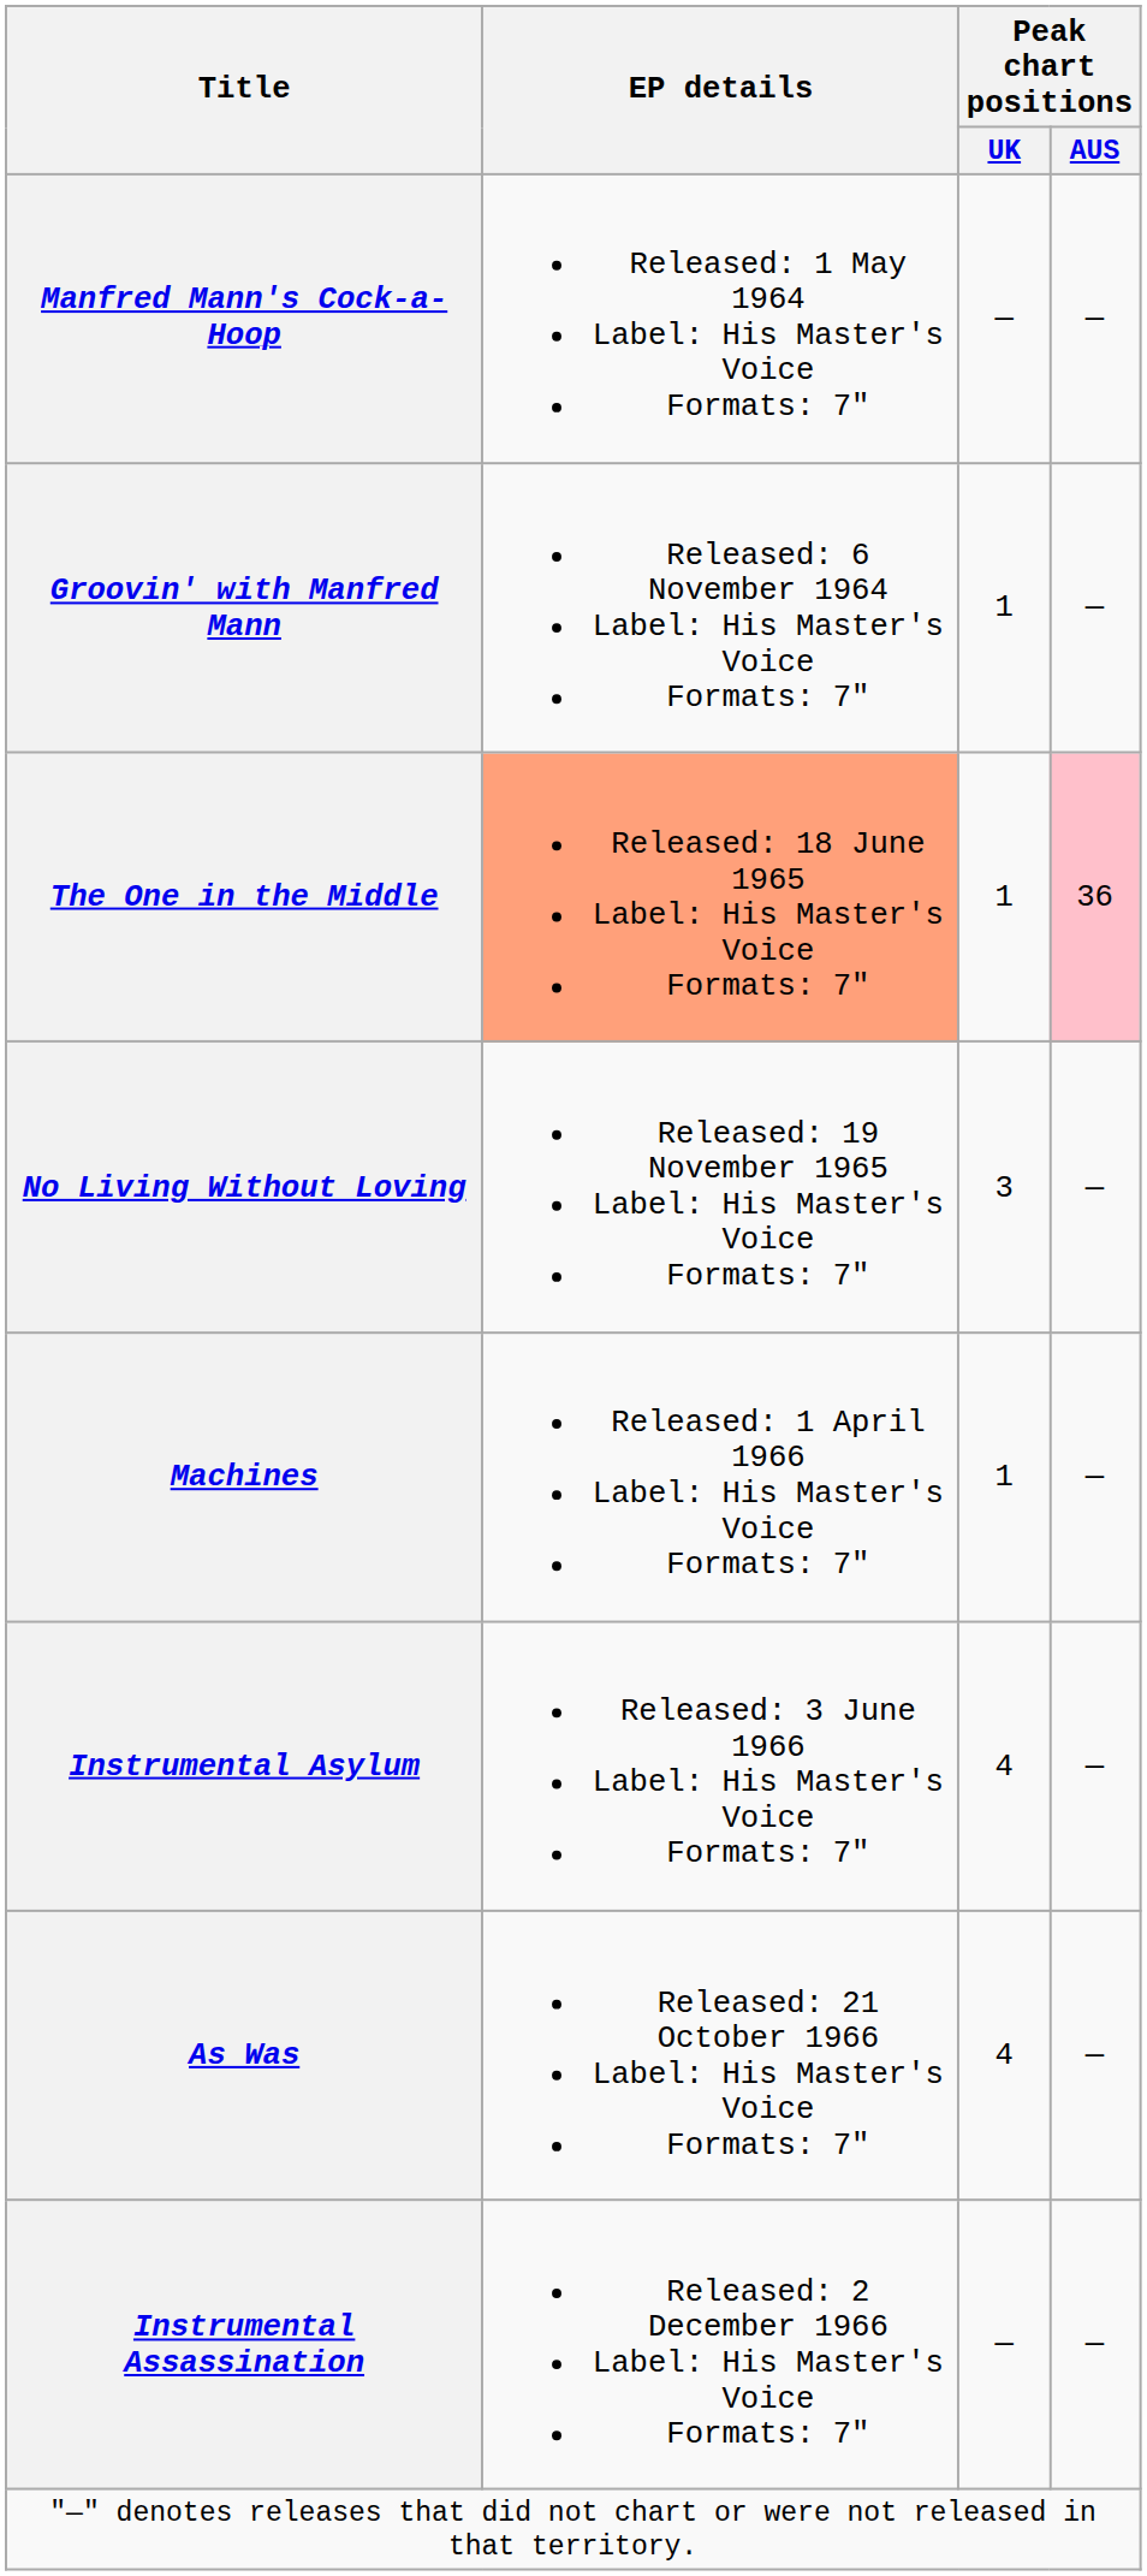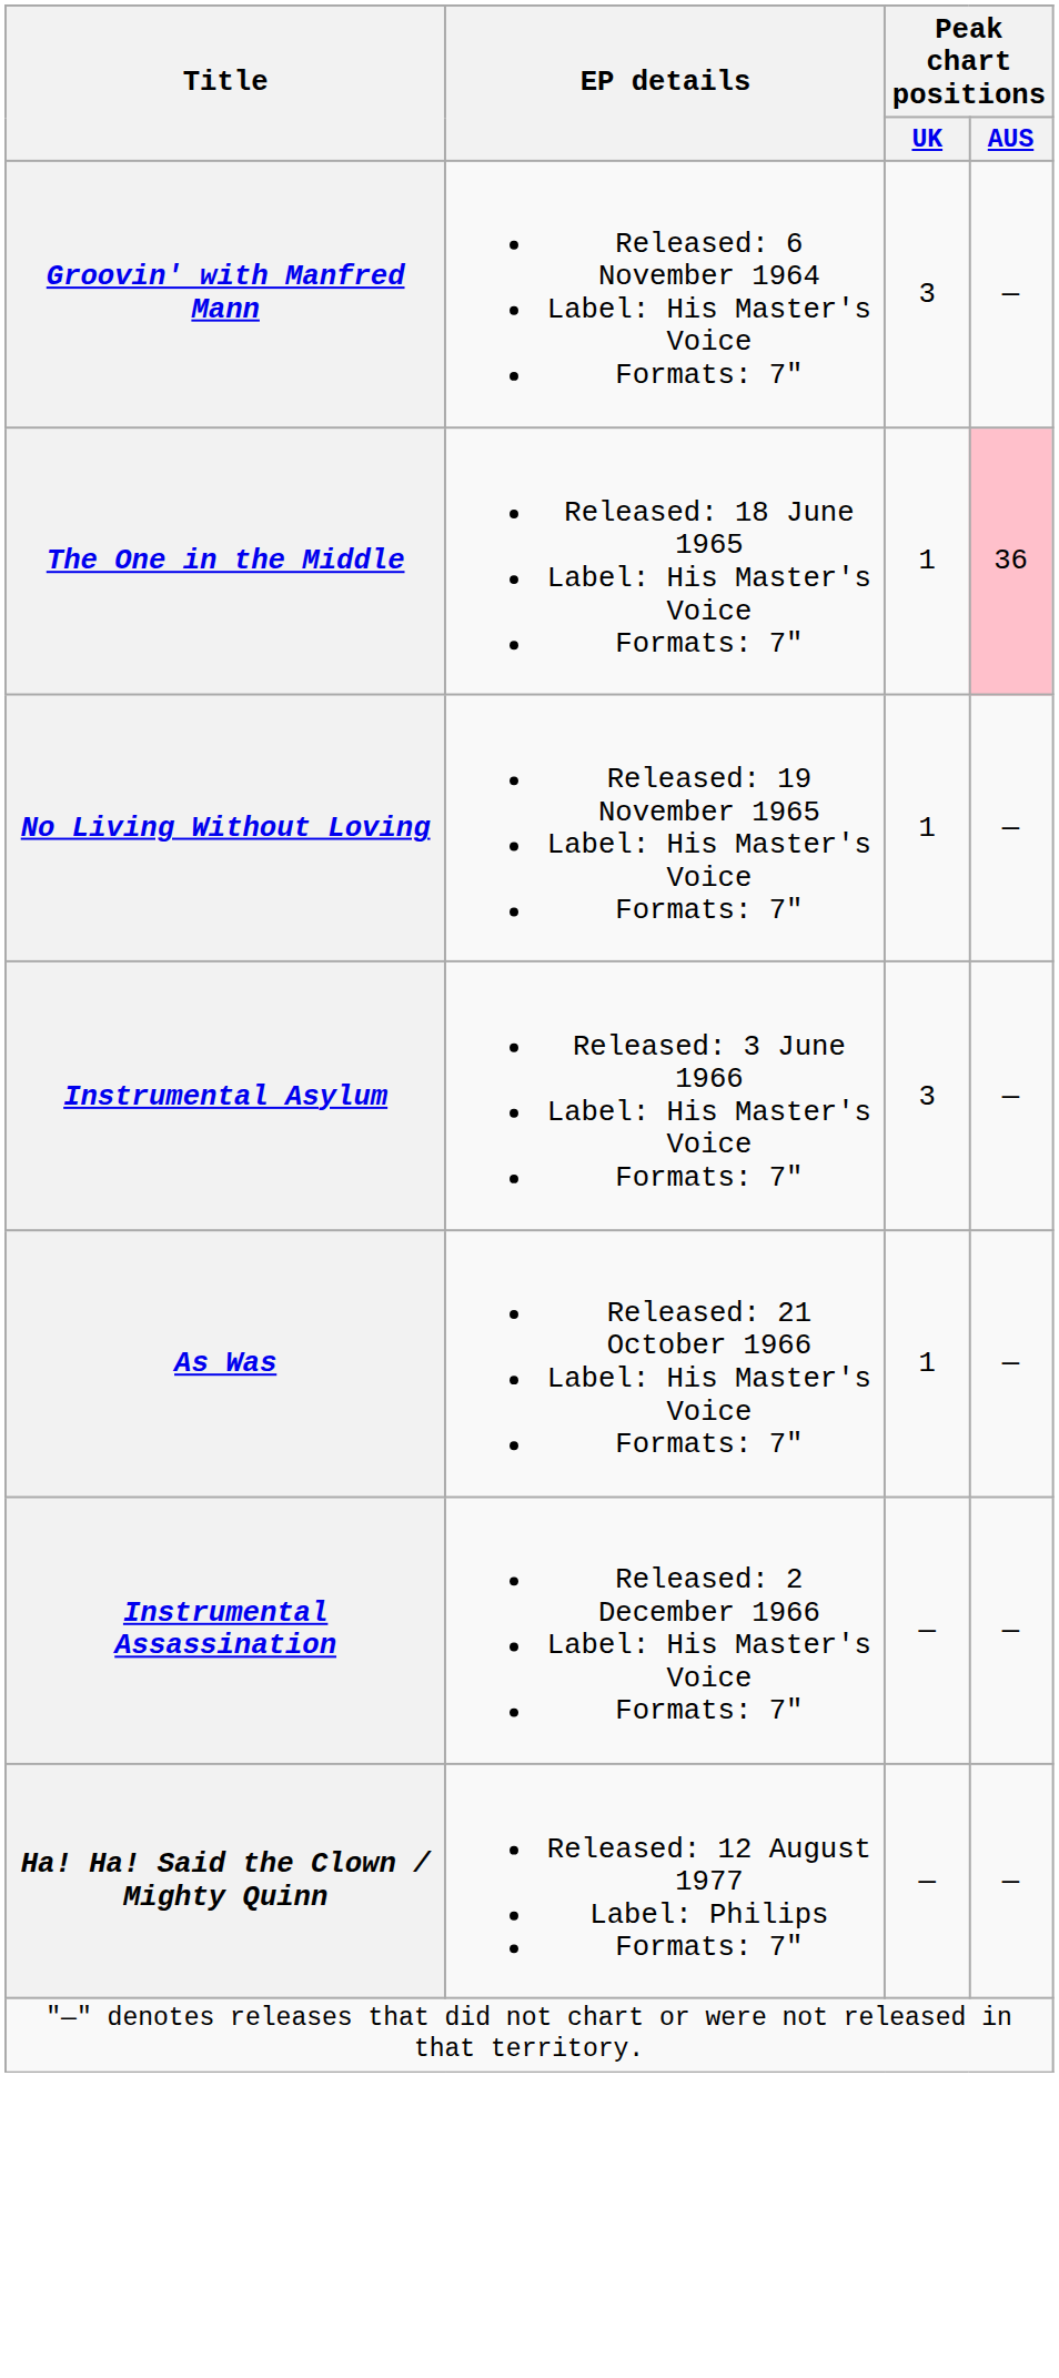 <table class="wikitable plainrowheaders" style="text-align:center;">
 <tr>
 <th rowspan="2" scope="col" style="width:15em;">Title</th>
 <th rowspan="2" scope="col" style="width:15em;">EP details</th>
 <th colspan="2">Peak chart positions</th>
 </tr>
 <tr>
 <th scope="col" style="width:2em;font-size:90%;"><a href='#'>UK</a><br></th>
 <th scope="col" style="width:2em;font-size:90%;"><a href='#'>AUS</a><br></th>
 </tr>
 <tr>
-<th scope="row"><em><a href='#'>Manfred Mann's Cock-a-Hoop</a></em></th>
-<td><br><ul><li>Released: 1 May 1964</li><li>Label: His Master's Voice</li><li>Formats: 7"</li></ul></td>
-<td>—</td>
-<td>—</td>
-</tr>
-<tr>
 <th scope="row"><em><a href='#'>Groovin' with Manfred Mann</a></em></th>
 <td><br><ul><li>Released: 6 November 1964</li><li>Label: His Master's Voice</li><li>Formats: 7"</li></ul></td>
-<td>1</td>
+<td>3</td>
 <td>—</td>
 </tr>
 <tr>
 <th scope="row"><em><a href='#'>The One in the Middle</a></em></th>
-<td style="background: lightsalmon;"><br><ul><li>Released: 18 June 1965</li><li>Label: His Master's Voice</li><li>Formats: 7"</li></ul></td>
+<td><br><ul><li>Released: 18 June 1965</li><li>Label: His Master's Voice</li><li>Formats: 7"</li></ul></td>
 <td>1</td>
 <td style="background: pink;">36</td>
 </tr>
 <tr>
 <th scope="row"><em><a href='#'>No Living Without Loving</a></em></th>
 <td><br><ul><li>Released: 19 November 1965</li><li>Label: His Master's Voice</li><li>Formats: 7"</li></ul></td>
-<td>3</td>
-<td>—</td>
-</tr>
-<tr>
-<th scope="row"><em><a href='#'>Machines</a></em></th>
-<td><br><ul><li>Released: 1 April 1966</li><li>Label: His Master's Voice</li><li>Formats: 7"</li></ul></td>
 <td>1</td>
 <td>—</td>
 </tr>
 <tr>
 <th scope="row"><em><a href='#'>Instrumental Asylum</a></em></th>
 <td><br><ul><li>Released: 3 June 1966</li><li>Label: His Master's Voice</li><li>Formats: 7"</li></ul></td>
-<td>4</td>
+<td>3</td>
 <td>—</td>
 </tr>
 <tr>
 <th scope="row"><em><a href='#'>As Was</a></em></th>
 <td><br><ul><li>Released: 21 October 1966</li><li>Label: His Master's Voice</li><li>Formats: 7"</li></ul></td>
-<td>4</td>
+<td>1</td>
 <td>—</td>
 </tr>
 <tr>
 <th scope="row"><em><a href='#'>Instrumental Assassination</a></em></th>
 <td><br><ul><li>Released: 2 December 1966</li><li>Label: His Master's Voice</li><li>Formats: 7"</li></ul></td>
 <td>—</td>
 <td>—</td>
 </tr>
 <tr>
+<th scope="row"><em>Ha! Ha! Said the Clown / Mighty Quinn</em></th>
+<td><br><ul><li>Released: 12 August 1977</li><li>Label: Philips</li><li>Formats: 7"</li></ul></td>
+<td>—</td>
+<td>—</td>
+</tr>
+<tr>
 <td colspan="4" style="font-size:90%">"—" denotes releases that did not chart or were not released in that territory.</td>
 </tr>
 </table>
